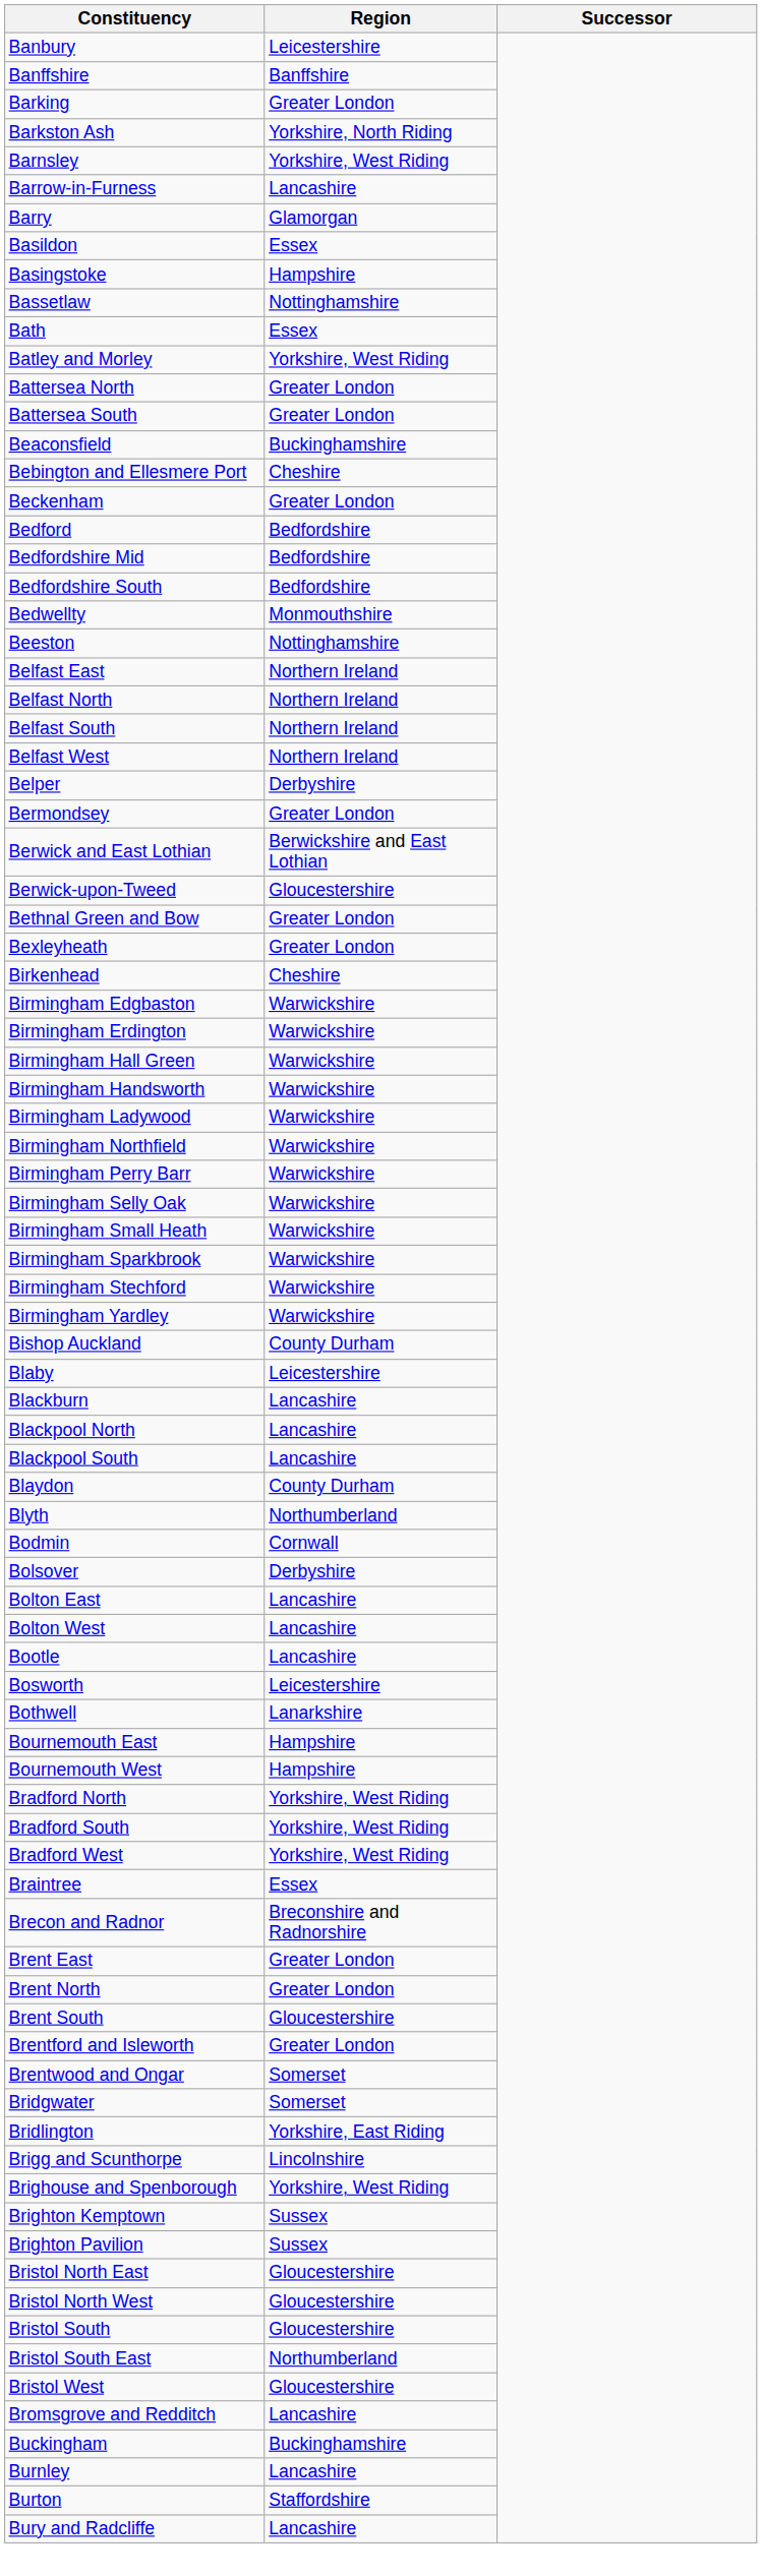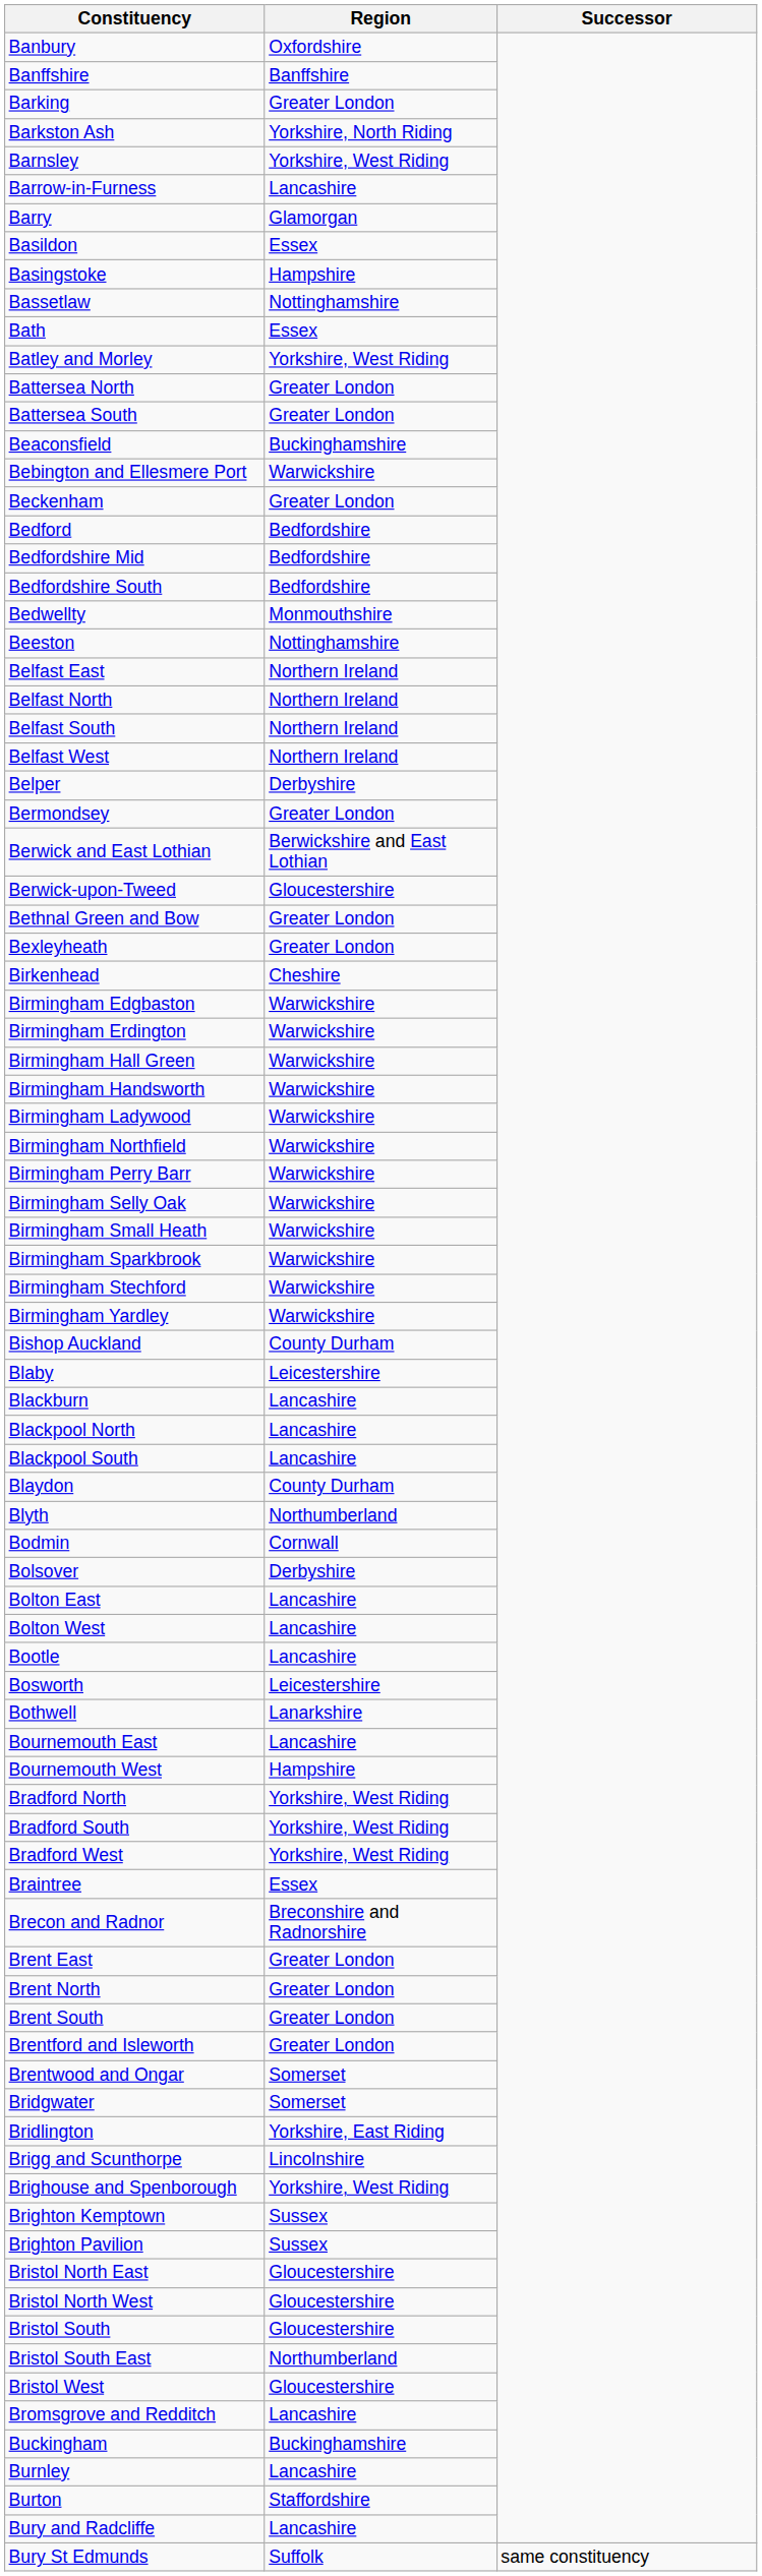 <table class="wikitable">
 <tr>
 <th width="225px">Constituency</th>
 <th width="200px">Region</th>
 <th width="225px">Successor</th>
 </tr>
 <tr>
 <td><a href='#'>Banbury</a></td>
-<td align="left"><a href='#'>Leicestershire</a></td>
+<td align="left"><a href='#'>Oxfordshire</a></td>
 </tr>
 <tr>
 <td><a href='#'>Banffshire</a></td>
 <td align="left"><a href='#'>Banffshire</a></td>
 </tr>
 <tr>
 <td><a href='#'>Barking</a></td>
 <td align="left"><a href='#'>Greater London</a></td>
 </tr>
 <tr>
 <td><a href='#'>Barkston Ash</a></td>
 <td align="left"><a href='#'>Yorkshire, North Riding</a></td>
 </tr>
 <tr>
 <td><a href='#'>Barnsley</a></td>
 <td align="left"><a href='#'>Yorkshire, West Riding</a></td>
 </tr>
 <tr>
 <td><a href='#'>Barrow-in-Furness</a></td>
 <td align="left"><a href='#'>Lancashire</a></td>
 </tr>
 <tr>
 <td><a href='#'>Barry</a></td>
 <td align="left"><a href='#'>Glamorgan</a></td>
 </tr>
 <tr>
 <td><a href='#'>Basildon</a></td>
 <td align="left"><a href='#'>Essex</a></td>
 </tr>
 <tr>
 <td><a href='#'>Basingstoke</a></td>
 <td align="left"><a href='#'>Hampshire</a></td>
 </tr>
 <tr>
 <td><a href='#'>Bassetlaw</a></td>
 <td align="left"><a href='#'>Nottinghamshire</a></td>
 </tr>
 <tr>
 <td><a href='#'>Bath</a></td>
 <td><a href='#'>Essex</a></td>
 </tr>
 <tr>
 <td><a href='#'>Batley and Morley</a></td>
 <td align="left"><a href='#'>Yorkshire, West Riding</a></td>
 </tr>
 <tr>
 <td><a href='#'>Battersea North</a></td>
 <td align="left"><a href='#'>Greater London</a></td>
 </tr>
 <tr>
 <td><a href='#'>Battersea South</a></td>
 <td align="left"><a href='#'>Greater London</a></td>
 </tr>
 <tr>
 <td><a href='#'>Beaconsfield</a></td>
 <td align="left"><a href='#'>Buckinghamshire</a></td>
 </tr>
 <tr>
 <td><a href='#'>Bebington and Ellesmere Port</a></td>
-<td align="left"><a href='#'>Cheshire</a></td>
+<td align="left"><a href='#'>Warwickshire</a></td>
 </tr>
 <tr>
 <td><a href='#'>Beckenham</a></td>
 <td align="left"><a href='#'>Greater London</a></td>
 </tr>
 <tr>
 <td><a href='#'>Bedford</a></td>
 <td align="left"><a href='#'>Bedfordshire</a></td>
 </tr>
 <tr>
 <td><a href='#'>Bedfordshire Mid</a></td>
 <td align="left"><a href='#'>Bedfordshire</a></td>
 </tr>
 <tr>
 <td><a href='#'>Bedfordshire South</a></td>
 <td align="left"><a href='#'>Bedfordshire</a></td>
 </tr>
 <tr>
 <td><a href='#'>Bedwellty</a></td>
 <td align="left"><a href='#'>Monmouthshire</a></td>
 </tr>
 <tr>
 <td><a href='#'>Beeston</a></td>
 <td align="left"><a href='#'>Nottinghamshire</a></td>
 </tr>
 <tr>
 <td><a href='#'>Belfast East</a></td>
 <td align="left"><a href='#'>Northern Ireland</a></td>
 </tr>
 <tr>
 <td><a href='#'>Belfast North</a></td>
 <td align="left"><a href='#'>Northern Ireland</a></td>
 </tr>
 <tr>
 <td><a href='#'>Belfast South</a></td>
 <td align="left"><a href='#'>Northern Ireland</a></td>
 </tr>
 <tr>
 <td><a href='#'>Belfast West</a></td>
 <td align="left"><a href='#'>Northern Ireland</a></td>
 </tr>
 <tr>
 <td><a href='#'>Belper</a></td>
 <td align="left"><a href='#'>Derbyshire</a></td>
 </tr>
 <tr>
 <td><a href='#'>Bermondsey</a></td>
 <td align="left"><a href='#'>Greater London</a></td>
 </tr>
 <tr>
 <td><a href='#'>Berwick and East Lothian</a></td>
 <td align="left"><a href='#'>Berwickshire</a> and <a href='#'>East Lothian</a></td>
 </tr>
 <tr>
 <td><a href='#'>Berwick-upon-Tweed</a></td>
 <td><a href='#'>Gloucestershire</a></td>
 </tr>
 <tr>
 <td><a href='#'>Bethnal Green and Bow</a></td>
 <td align="left"><a href='#'>Greater London</a></td>
 </tr>
 <tr>
 <td><a href='#'>Bexleyheath</a></td>
 <td align="left"><a href='#'>Greater London</a></td>
 </tr>
 <tr>
 <td><a href='#'>Birkenhead</a></td>
 <td align="left"><a href='#'>Cheshire</a></td>
 </tr>
 <tr>
 <td><a href='#'>Birmingham Edgbaston</a></td>
 <td align="left"><a href='#'>Warwickshire</a></td>
 </tr>
 <tr>
 <td><a href='#'>Birmingham Erdington</a></td>
 <td align="left"><a href='#'>Warwickshire</a></td>
 </tr>
 <tr>
 <td><a href='#'>Birmingham Hall Green</a></td>
 <td align="left"><a href='#'>Warwickshire</a></td>
 </tr>
 <tr>
 <td><a href='#'>Birmingham Handsworth</a></td>
 <td align="left"><a href='#'>Warwickshire</a></td>
 </tr>
 <tr>
 <td><a href='#'>Birmingham Ladywood</a></td>
 <td align="left"><a href='#'>Warwickshire</a></td>
 </tr>
 <tr>
 <td><a href='#'>Birmingham Northfield</a></td>
 <td align="left"><a href='#'>Warwickshire</a></td>
 </tr>
 <tr>
 <td><a href='#'>Birmingham Perry Barr</a></td>
 <td align="left"><a href='#'>Warwickshire</a></td>
 </tr>
 <tr>
 <td><a href='#'>Birmingham Selly Oak</a></td>
 <td align="left"><a href='#'>Warwickshire</a></td>
 </tr>
 <tr>
 <td><a href='#'>Birmingham Small Heath</a></td>
 <td align="left"><a href='#'>Warwickshire</a></td>
 </tr>
 <tr>
 <td><a href='#'>Birmingham Sparkbrook</a></td>
 <td align="left"><a href='#'>Warwickshire</a></td>
 </tr>
 <tr>
 <td><a href='#'>Birmingham Stechford</a></td>
 <td align="left"><a href='#'>Warwickshire</a></td>
 </tr>
 <tr>
 <td><a href='#'>Birmingham Yardley</a></td>
 <td align="left"><a href='#'>Warwickshire</a></td>
 </tr>
 <tr>
 <td><a href='#'>Bishop Auckland</a></td>
 <td align="left"><a href='#'>County Durham</a></td>
 </tr>
 <tr>
 <td><a href='#'>Blaby</a></td>
 <td align="left"><a href='#'>Leicestershire</a></td>
 </tr>
 <tr>
 <td><a href='#'>Blackburn</a></td>
 <td align="left"><a href='#'>Lancashire</a></td>
 </tr>
 <tr>
 <td><a href='#'>Blackpool North</a></td>
 <td align="left"><a href='#'>Lancashire</a></td>
 </tr>
 <tr>
 <td><a href='#'>Blackpool South</a></td>
 <td align="left"><a href='#'>Lancashire</a></td>
 </tr>
 <tr>
 <td><a href='#'>Blaydon</a></td>
 <td align="left"><a href='#'>County Durham</a></td>
 </tr>
 <tr>
 <td><a href='#'>Blyth</a></td>
 <td align="left"><a href='#'>Northumberland</a></td>
 </tr>
 <tr>
 <td><a href='#'>Bodmin</a></td>
 <td align="left"><a href='#'>Cornwall</a></td>
 </tr>
 <tr>
 <td><a href='#'>Bolsover</a></td>
 <td align="left"><a href='#'>Derbyshire</a></td>
 </tr>
 <tr>
 <td><a href='#'>Bolton East</a></td>
 <td align="left"><a href='#'>Lancashire</a></td>
 </tr>
 <tr>
 <td><a href='#'>Bolton West</a></td>
 <td align="left"><a href='#'>Lancashire</a></td>
 </tr>
 <tr>
 <td><a href='#'>Bootle</a></td>
 <td align="left"><a href='#'>Lancashire</a></td>
 </tr>
 <tr>
 <td><a href='#'>Bosworth</a></td>
 <td align="left"><a href='#'>Leicestershire</a></td>
 </tr>
 <tr>
 <td><a href='#'>Bothwell</a></td>
 <td align="left"><a href='#'>Lanarkshire</a></td>
 </tr>
 <tr>
 <td><a href='#'>Bournemouth East</a></td>
-<td align="left"><a href='#'>Hampshire</a></td>
+<td align="left"><a href='#'>Lancashire</a></td>
 </tr>
 <tr>
 <td><a href='#'>Bournemouth West</a></td>
 <td align="left"><a href='#'>Hampshire</a></td>
 </tr>
 <tr>
 <td><a href='#'>Bradford North</a></td>
 <td align="left"><a href='#'>Yorkshire, West Riding</a></td>
 </tr>
 <tr>
 <td><a href='#'>Bradford South</a></td>
 <td align="left"><a href='#'>Yorkshire, West Riding</a></td>
 </tr>
 <tr>
 <td><a href='#'>Bradford West</a></td>
 <td align="left"><a href='#'>Yorkshire, West Riding</a></td>
 </tr>
 <tr>
 <td><a href='#'>Braintree</a></td>
 <td align="left"><a href='#'>Essex</a></td>
 </tr>
 <tr>
 <td><a href='#'>Brecon and Radnor</a></td>
 <td align="left"><a href='#'>Breconshire</a> and <a href='#'>Radnorshire</a></td>
 </tr>
 <tr>
 <td><a href='#'>Brent East</a></td>
 <td align="left"><a href='#'>Greater London</a></td>
 </tr>
 <tr>
 <td><a href='#'>Brent North</a></td>
 <td align="left"><a href='#'>Greater London</a></td>
 </tr>
 <tr>
 <td><a href='#'>Brent South</a></td>
-<td><a href='#'>Gloucestershire</a></td>
+<td><a href='#'>Greater London</a></td>
 </tr>
 <tr>
 <td><a href='#'>Brentford and Isleworth</a></td>
 <td><a href='#'>Greater London</a></td>
 </tr>
 <tr>
 <td><a href='#'>Brentwood and Ongar</a></td>
 <td align="left"><a href='#'>Somerset</a></td>
 </tr>
 <tr>
 <td><a href='#'>Bridgwater</a></td>
 <td><a href='#'>Somerset</a></td>
 </tr>
 <tr>
 <td><a href='#'>Bridlington</a></td>
 <td><a href='#'>Yorkshire, East Riding</a></td>
 </tr>
 <tr>
 <td><a href='#'>Brigg and Scunthorpe</a></td>
 <td><a href='#'>Lincolnshire</a></td>
 </tr>
 <tr>
 <td><a href='#'>Brighouse and Spenborough</a></td>
 <td><a href='#'>Yorkshire, West Riding</a></td>
 </tr>
 <tr>
 <td><a href='#'>Brighton Kemptown</a></td>
 <td><a href='#'>Sussex</a></td>
 </tr>
 <tr>
 <td><a href='#'>Brighton Pavilion</a></td>
 <td><a href='#'>Sussex</a></td>
 </tr>
 <tr>
 <td><a href='#'>Bristol North East</a></td>
 <td><a href='#'>Gloucestershire</a></td>
 </tr>
 <tr>
 <td><a href='#'>Bristol North West</a></td>
 <td><a href='#'>Gloucestershire</a></td>
 </tr>
 <tr>
 <td><a href='#'>Bristol South</a></td>
 <td><a href='#'>Gloucestershire</a></td>
 </tr>
 <tr>
 <td><a href='#'>Bristol South East</a></td>
 <td align="left"><a href='#'>Northumberland</a></td>
 </tr>
 <tr>
 <td><a href='#'>Bristol West</a></td>
 <td><a href='#'>Gloucestershire</a></td>
 </tr>
 <tr>
 <td><a href='#'>Bromsgrove and Redditch</a></td>
 <td align="left"><a href='#'>Lancashire</a></td>
 </tr>
 <tr>
 <td><a href='#'>Buckingham</a></td>
 <td><a href='#'>Buckinghamshire</a></td>
 </tr>
 <tr>
 <td><a href='#'>Burnley</a></td>
 <td><a href='#'>Lancashire</a></td>
 </tr>
 <tr>
 <td><a href='#'>Burton</a></td>
 <td><a href='#'>Staffordshire</a></td>
 </tr>
 <tr>
 <td><a href='#'>Bury and Radcliffe</a></td>
 <td><a href='#'>Lancashire</a></td>
 </tr>
+<tr>
+<td><a href='#'>Bury St Edmunds</a></td>
+<td><a href='#'>Suffolk</a></td>
+<td>same constituency</td>
+</tr>
 </table>
